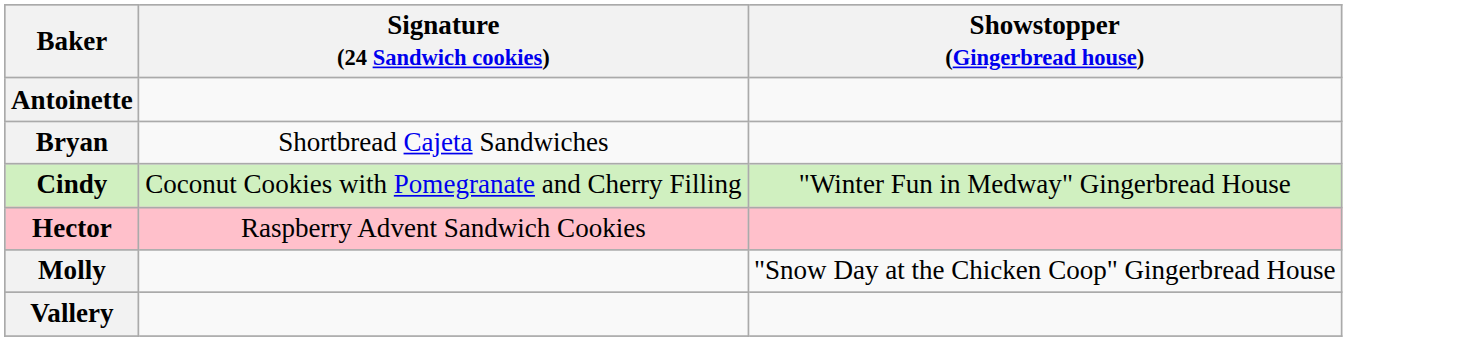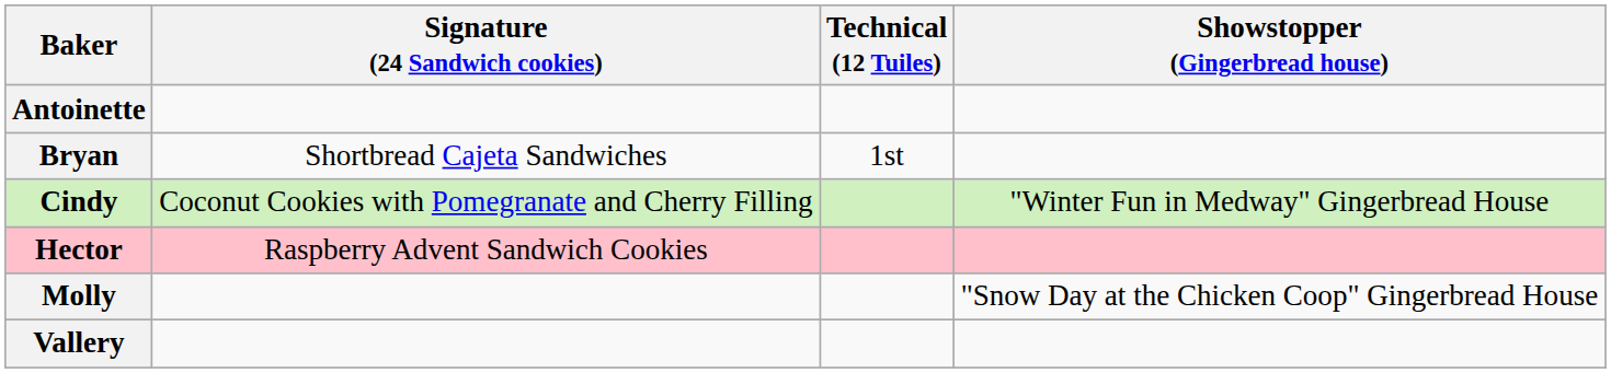 <table class="wikitable sortable" style="text-align:center;">
 <tr>
 <th scope="col">Baker</th>
 <th scope="col" class="unsortable">Signature<br><small>(24 <a href='#'>Sandwich cookies</a>)</small></th>
+<th scope="col">Technical<br><small>(12 <a href='#'>Tuiles</a>)</small></th>
 <th scope="col" class="unsortable">Showstopper<br><small>(<a href='#'>Gingerbread house</a>)</small></th>
 </tr>
 <tr>
 <th scope="row">Antoinette</th>
 <td></td>
 <td></td>
+<td></td>
 </tr>
 <tr>
 <th scope="row">Bryan</th>
 <td>Shortbread <a href='#'>Cajeta</a> Sandwiches</td>
+<td>1st</td>
 <td></td>
 </tr>
 <tr style="background:#d0f0c0;">
 <th scope="row" style="background:#d0f0c0;">Cindy</th>
 <td>Coconut Cookies with <a href='#'>Pomegranate</a> and Cherry Filling</td>
+<td></td>
 <td>"Winter Fun in Medway" Gingerbread House</td>
 </tr>
 <tr style="background:Pink;">
 <th scope="row" style="background:Pink;">Hector</th>
 <td>Raspberry Advent Sandwich Cookies</td>
 <td></td>
+<td></td>
 </tr>
 <tr>
 <th scope="row">Molly</th>
+<td></td>
 <td></td>
 <td>"Snow Day at the Chicken Coop" Gingerbread House</td>
 </tr>
 <tr>
 <th scope="row">Vallery</th>
 <td></td>
 <td></td>
+<td></td>
 </tr>
 </table>
